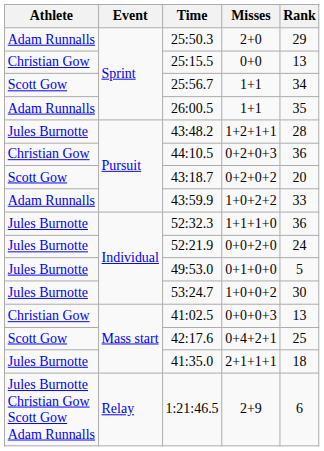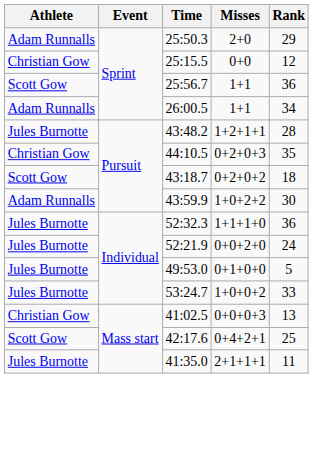 <table class=wikitable style=font-size:90%;text-align:center>
 <tr>
 <th>Athlete</th>
 <th>Event</th>
 <th>Time</th>
 <th>Misses</th>
 <th>Rank</th>
 </tr>
 <tr>
 <td align=left><a href='#'>Adam Runnalls</a></td>
 <td align=left rowspan=4><a href='#'>Sprint</a></td>
 <td>25:50.3</td>
 <td>2+0</td>
 <td>29</td>
 </tr>
 <tr>
 <td align=left><a href='#'>Christian Gow</a></td>
 <td>25:15.5</td>
 <td>0+0</td>
-<td>13</td>
+<td>12</td>
 </tr>
 <tr>
 <td align=left><a href='#'>Scott Gow</a></td>
 <td>25:56.7</td>
 <td>1+1</td>
-<td>34</td>
+<td>36</td>
 </tr>
 <tr>
 <td align=left><a href='#'>Adam Runnalls</a></td>
 <td>26:00.5</td>
 <td>1+1</td>
-<td>35</td>
+<td>34</td>
 </tr>
 <tr>
 <td align=left><a href='#'>Jules Burnotte</a></td>
 <td align=left rowspan=4><a href='#'>Pursuit</a></td>
 <td>43:48.2</td>
 <td>1+2+1+1</td>
 <td>28</td>
 </tr>
 <tr>
 <td align=left><a href='#'>Christian Gow</a></td>
 <td>44:10.5</td>
 <td>0+2+0+3</td>
-<td>36</td>
+<td>35</td>
 </tr>
 <tr>
 <td align=left><a href='#'>Scott Gow</a></td>
 <td>43:18.7</td>
 <td>0+2+0+2</td>
-<td>20</td>
+<td>18</td>
 </tr>
 <tr>
 <td align=left><a href='#'>Adam Runnalls</a></td>
 <td>43:59.9</td>
 <td>1+0+2+2</td>
-<td>33</td>
+<td>30</td>
 </tr>
 <tr>
 <td align=left><a href='#'>Jules Burnotte</a></td>
 <td align=left rowspan=4><a href='#'>Individual</a></td>
 <td>52:32.3</td>
 <td>1+1+1+0</td>
 <td>36</td>
 </tr>
 <tr>
 <td align=left><a href='#'>Jules Burnotte</a></td>
 <td>52:21.9</td>
 <td>0+0+2+0</td>
 <td>24</td>
 </tr>
 <tr>
 <td align=left><a href='#'>Jules Burnotte</a></td>
 <td>49:53.0</td>
 <td>0+1+0+0</td>
 <td>5</td>
 </tr>
 <tr>
 <td align=left><a href='#'>Jules Burnotte</a></td>
 <td>53:24.7</td>
 <td>1+0+0+2</td>
-<td>30</td>
+<td>33</td>
 </tr>
 <tr>
 <td align=left><a href='#'>Christian Gow</a></td>
 <td align=left rowspan=3><a href='#'>Mass start</a></td>
 <td>41:02.5</td>
 <td>0+0+0+3</td>
 <td>13</td>
 </tr>
 <tr>
 <td align=left><a href='#'>Scott Gow</a></td>
 <td>42:17.6</td>
 <td>0+4+2+1</td>
 <td>25</td>
 </tr>
 <tr>
 <td align=left><a href='#'>Jules Burnotte</a></td>
 <td>41:35.0</td>
 <td>2+1+1+1</td>
-<td>18</td>
-</tr>
-<tr>
-<td align=left><a href='#'>Jules Burnotte</a><br><a href='#'>Christian Gow</a><br><a href='#'>Scott Gow</a><br><a href='#'>Adam Runnalls</a></td>
-<td align=left><a href='#'>Relay</a></td>
-<td>1:21:46.5</td>
-<td>2+9</td>
-<td>6</td>
+<td>11</td>
 </tr>
 </table>
